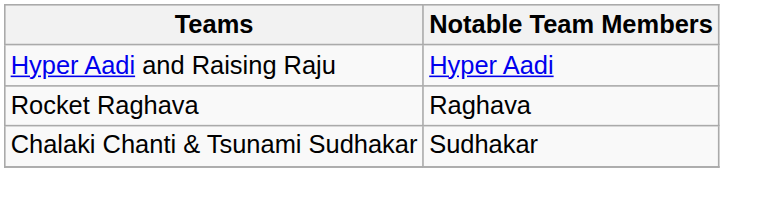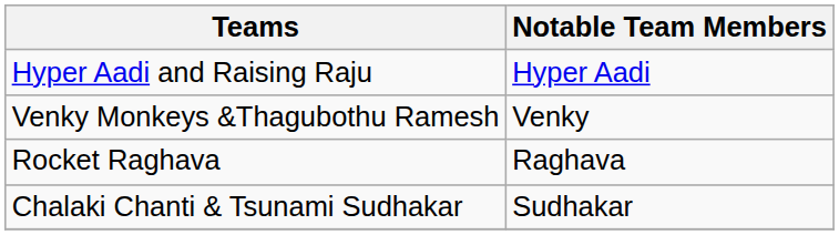 <table class="wikitable">
 <tr>
 <th>Teams</th>
 <th>Notable Team Members</th>
 </tr>
 <tr>
 <td><a href='#'>Hyper Aadi</a> and Raising Raju</td>
 <td><a href='#'>Hyper Aadi</a></td>
+</tr>
+<tr>
+<td>Venky Monkeys &Thagubothu Ramesh</td>
+<td>Venky</td>
 </tr>
 <tr>
 <td>Rocket Raghava</td>
 <td>Raghava</td>
 </tr>
 <tr>
 <td>Chalaki Chanti & Tsunami Sudhakar</td>
 <td>Sudhakar</td>
 </tr>
 <tr>
 </tr>
 </table>
